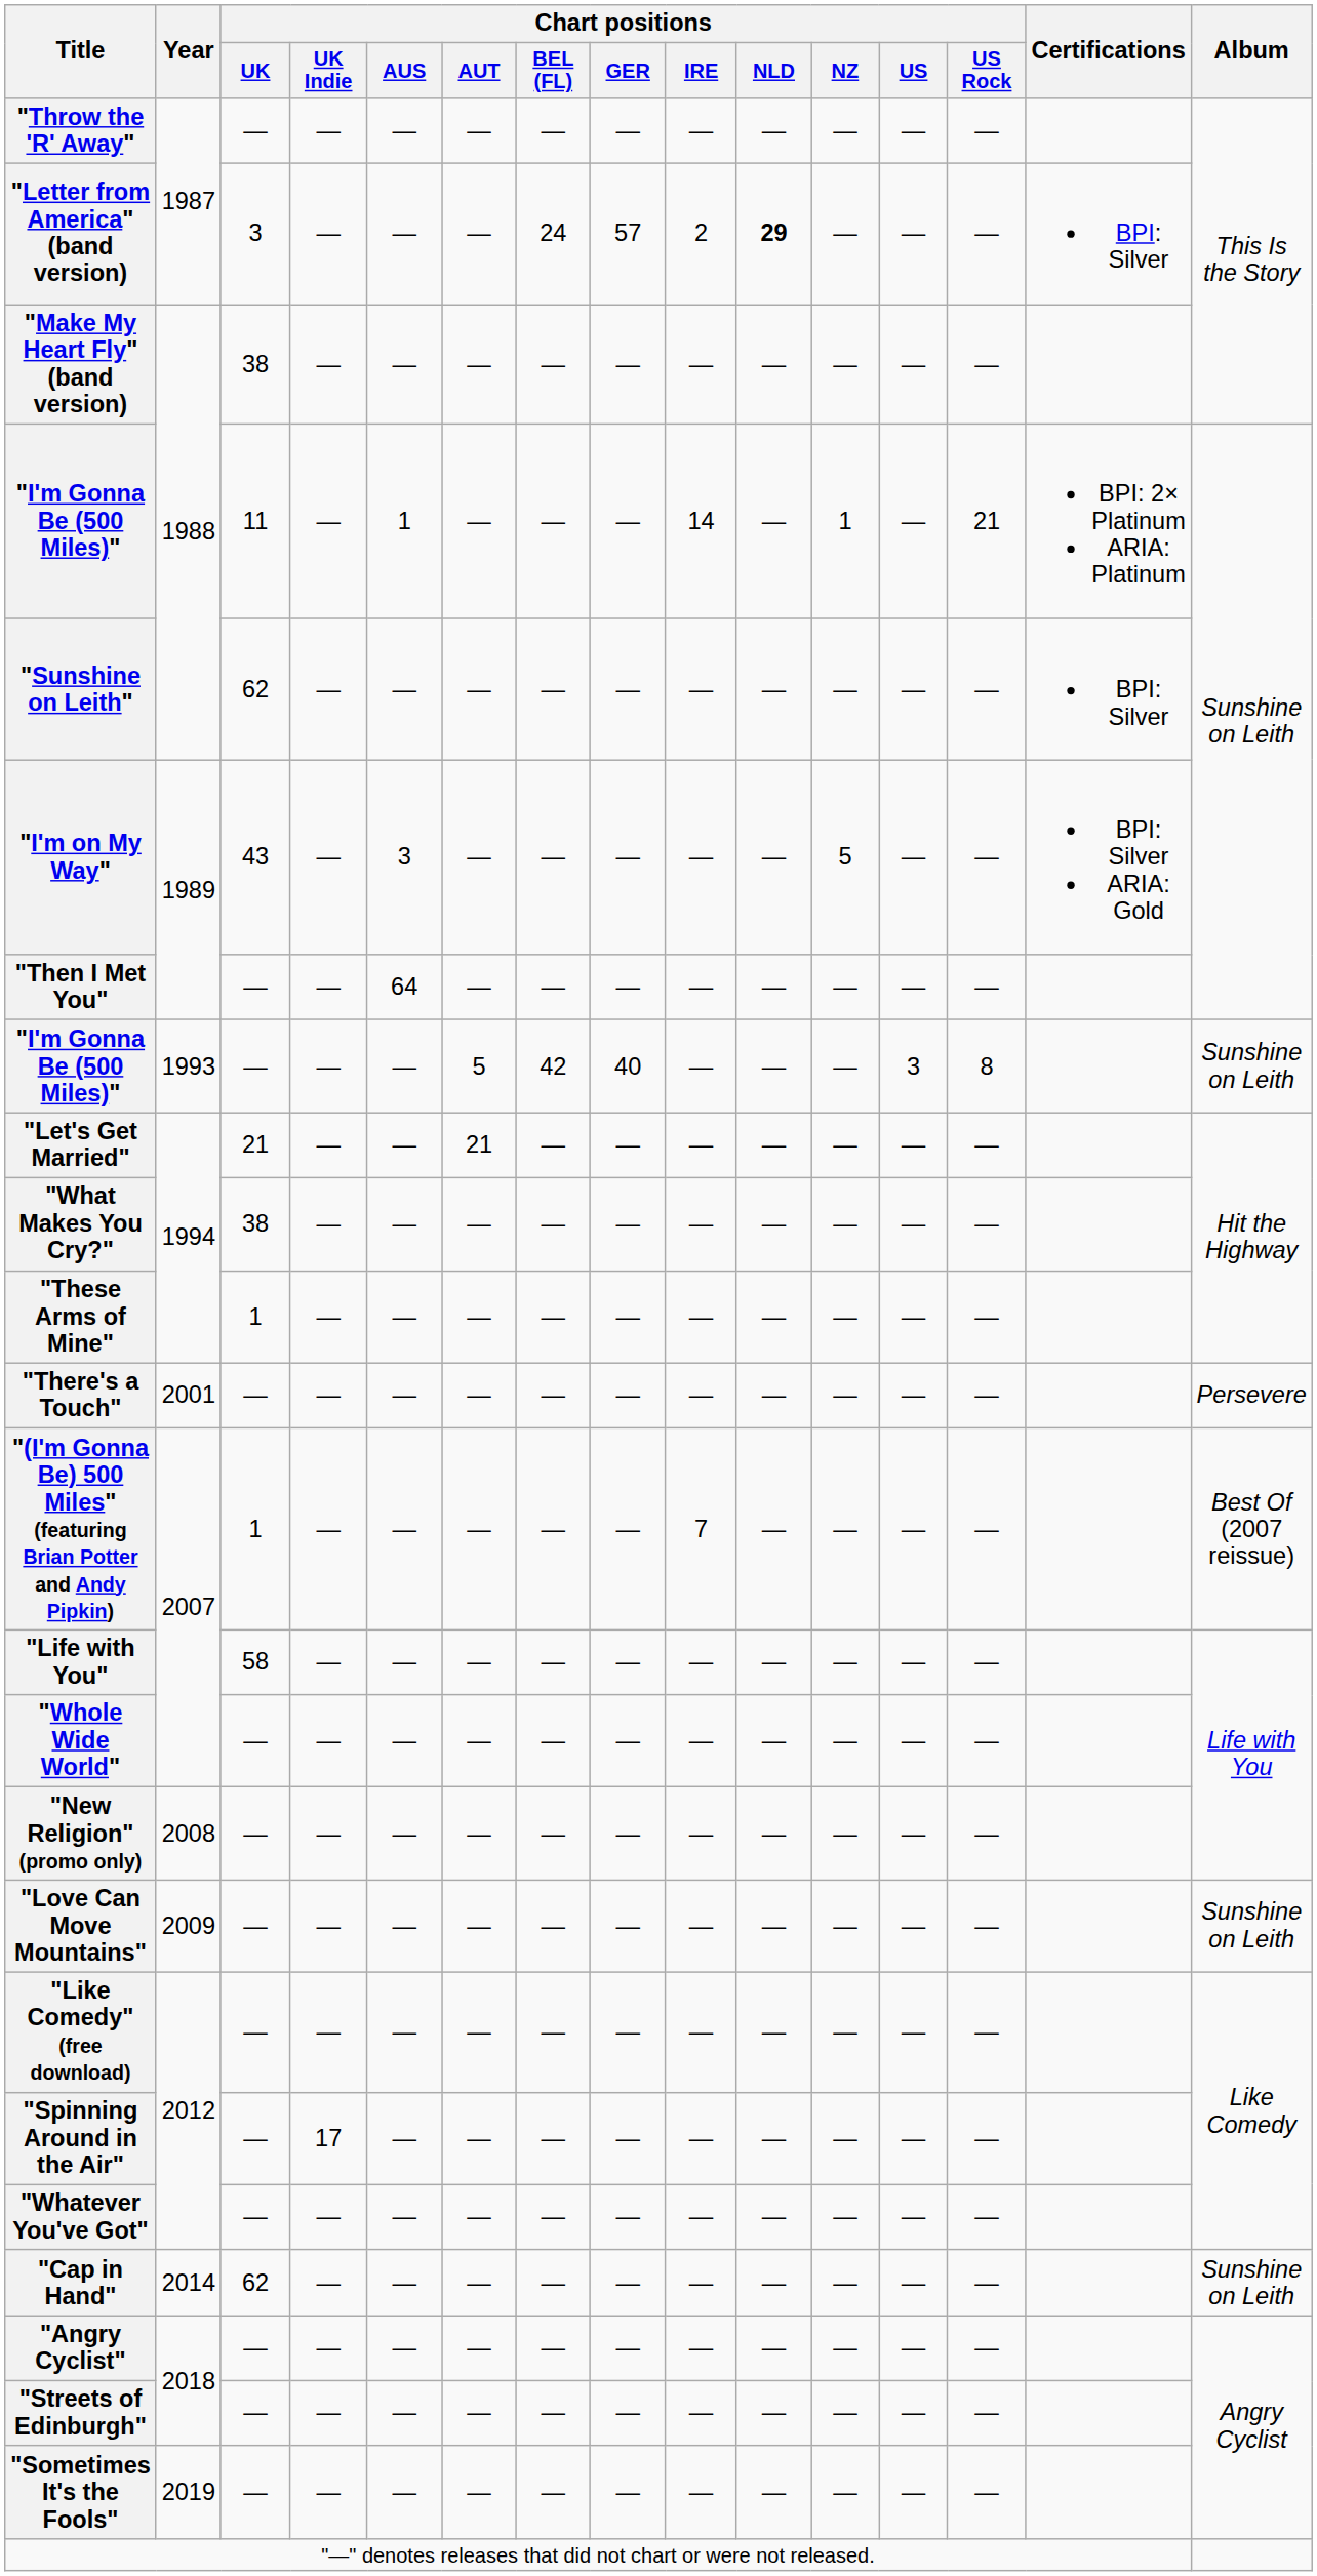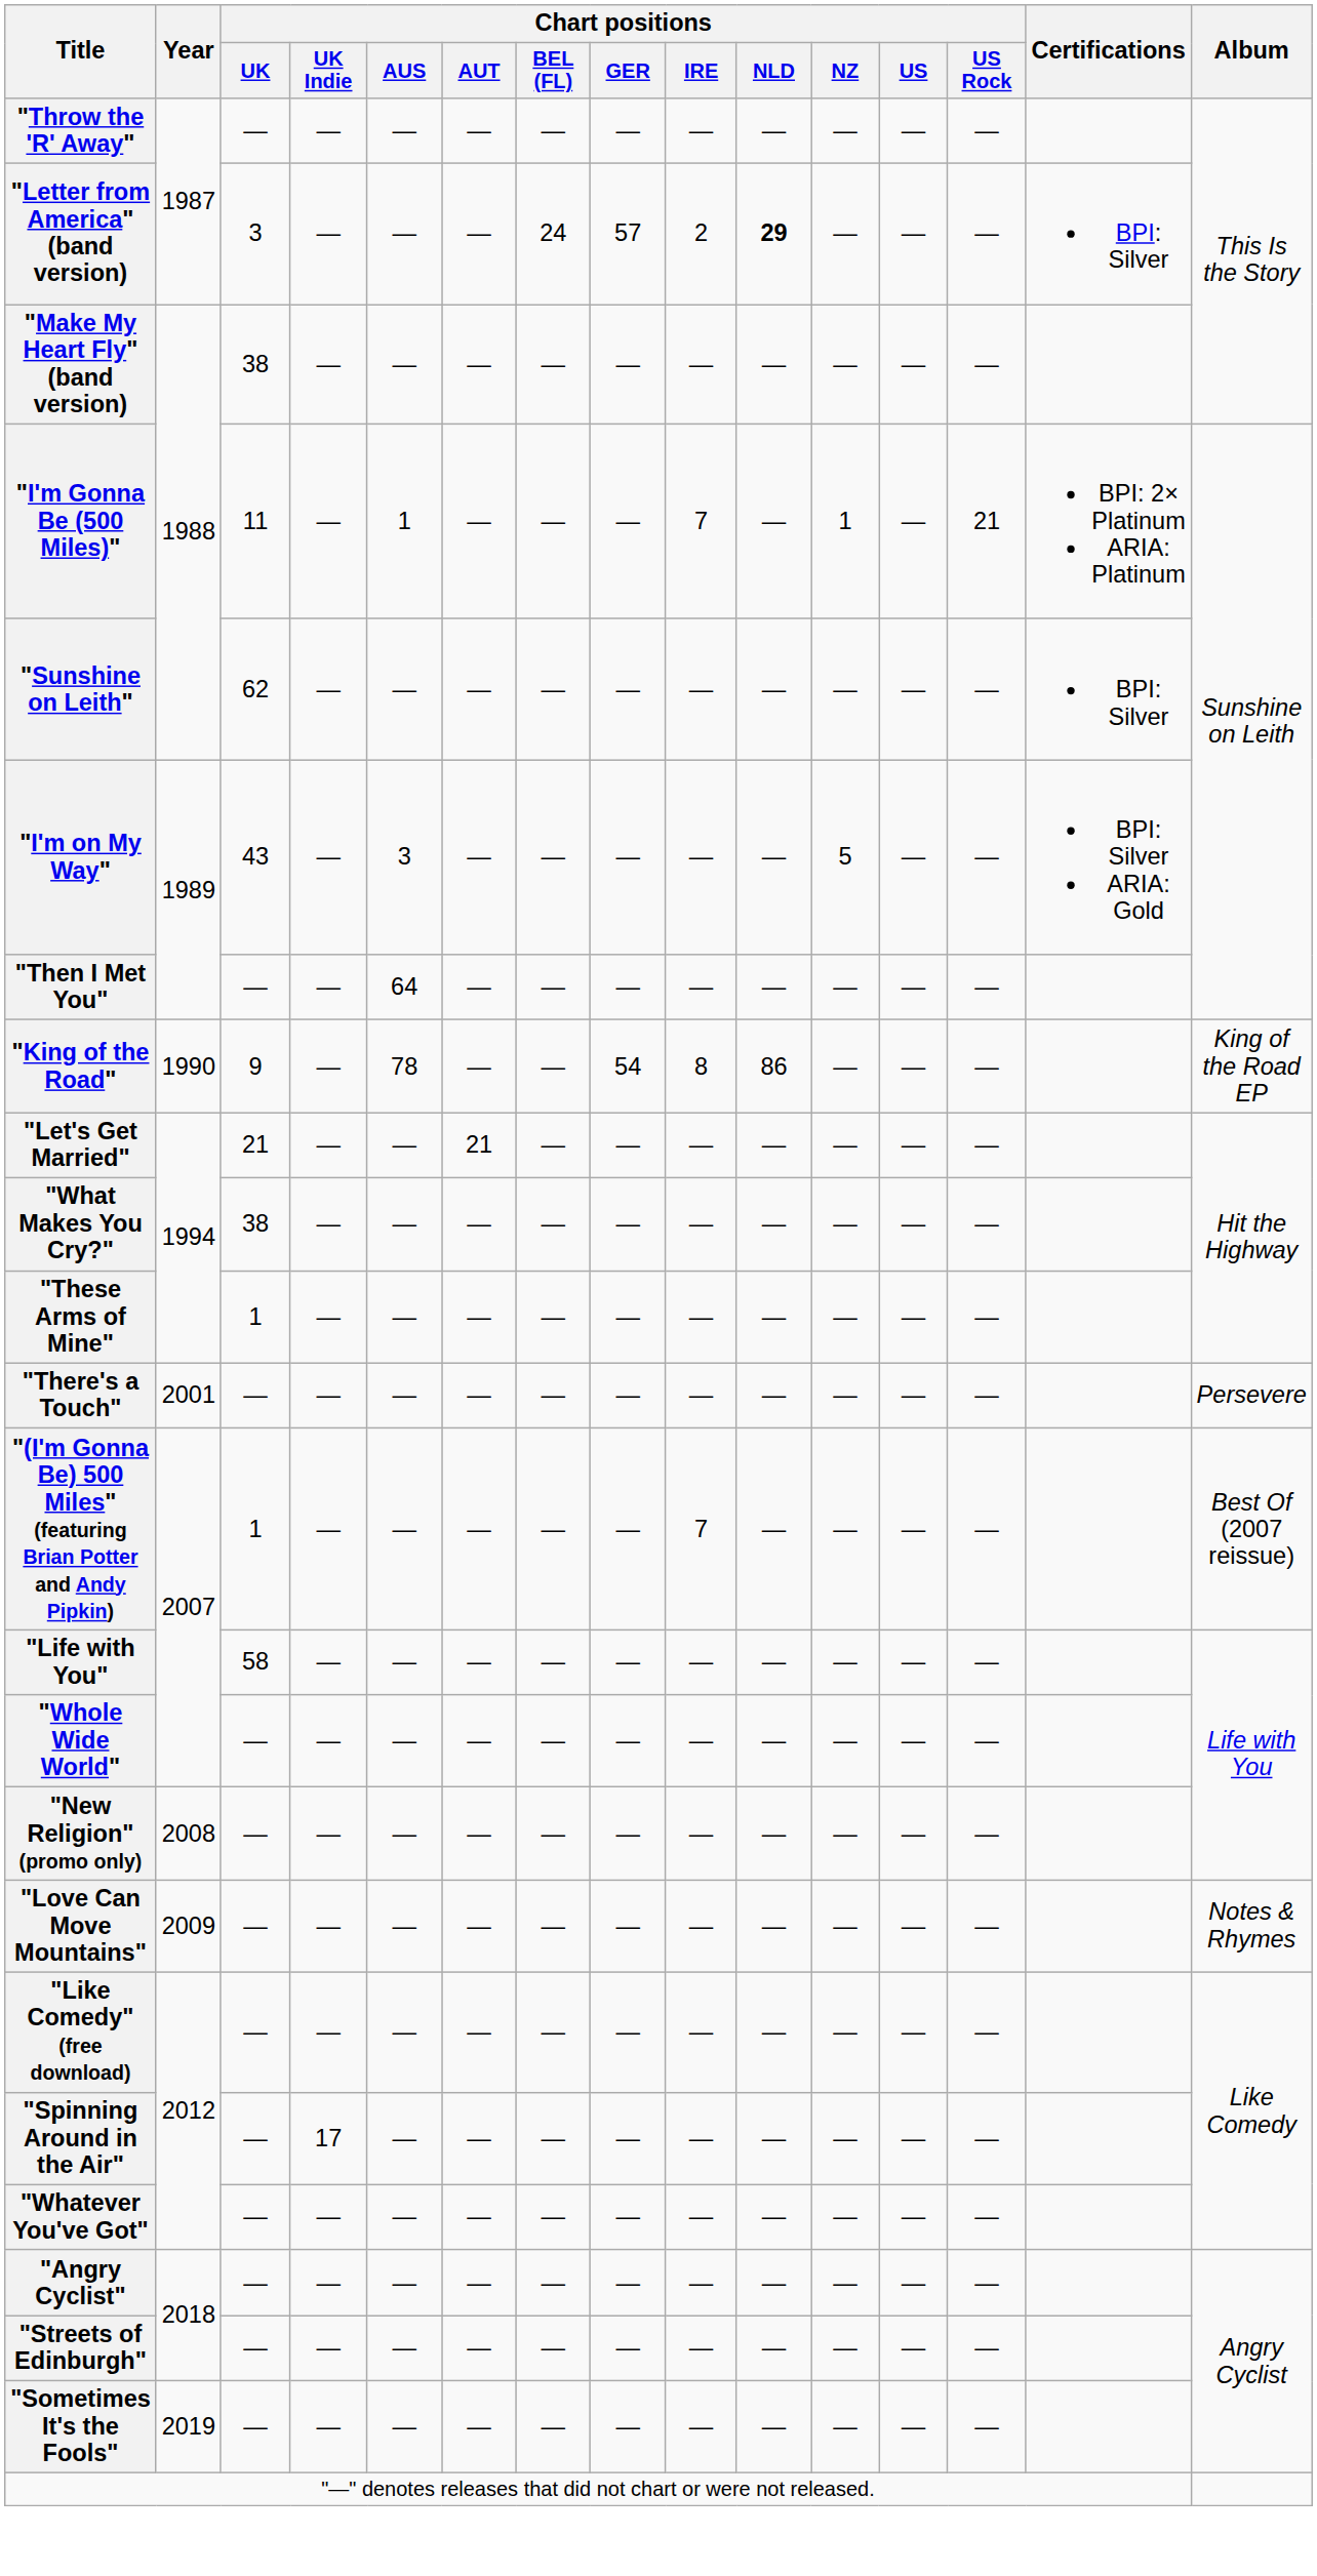 <table class="wikitable plainrowheaders" style="text-align:center">
 <tr>
 <th scope="col" rowspan="2">Title</th>
 <th scope="col" rowspan="2">Year</th>
 <th scope="col" colspan="11">Chart positions</th>
 <th scope="col" rowspan="2">Certifications</th>
 <th scope="col" rowspan="2">Album</th>
 </tr>
 <tr>
 <th style="width:4em;font-size:85%"><a href='#'>UK</a><br></th>
 <th style="width:4em;font-size:85%"><a href='#'>UK Indie</a><br></th>
 <th style="width:4em;font-size:85%"><a href='#'>AUS</a><br></th>
 <th style="width:4em;font-size:85%"><a href='#'>AUT</a><br></th>
 <th style="width:4em;font-size:85%"><a href='#'>BEL<br>(FL)</a><br></th>
 <th style="width:4em;font-size:85%"><a href='#'>GER</a><br></th>
 <th style="width:4em;font-size:85%"><a href='#'>IRE</a><br></th>
 <th style="width:4em;font-size:85%"><a href='#'>NLD</a><br></th>
 <th style="width:4em;font-size:85%"><a href='#'>NZ</a><br></th>
 <th style="width:4em;font-size:85%"><a href='#'>US</a><br></th>
 <th style="width:4em;font-size:85%"><a href='#'>US<br>Rock</a><br></th>
 </tr>
 <tr>
 <th scope="row">"<a href='#'>Throw the 'R' Away</a>"</th>
 <td rowspan="2">1987</td>
 <td>—</td>
 <td>—</td>
 <td>—</td>
 <td>—</td>
 <td>—</td>
 <td>—</td>
 <td>—</td>
 <td>—</td>
 <td>—</td>
 <td>—</td>
 <td>—</td>
 <td></td>
 <td rowspan="3"><em>This Is the Story</em></td>
 </tr>
 <tr>
 <th scope="row">"<a href='#'>Letter from America</a>" (band version)</th>
 <td>3</td>
 <td>—</td>
 <td>—</td>
 <td>—</td>
 <td>24</td>
 <td>57</td>
 <td>2</td>
 <td><strong>29</strong></td>
 <td>—</td>
 <td>—</td>
 <td>—</td>
 <td><br><ul><li><a href='#'>BPI</a>: Silver</li></ul></td>
 </tr>
 <tr>
 <th scope="row">"<a href='#'>Make My Heart Fly</a>" (band version)</th>
 <td rowspan="3">1988</td>
 <td>38</td>
 <td>—</td>
 <td>—</td>
 <td>—</td>
 <td>—</td>
 <td>—</td>
 <td>—</td>
 <td>—</td>
 <td>—</td>
 <td>—</td>
 <td>—</td>
 <td></td>
 </tr>
 <tr>
 <th scope="row">"<a href='#'>I'm Gonna Be (500 Miles)</a>"</th>
 <td>11</td>
 <td>—</td>
 <td>1</td>
 <td>—</td>
 <td>—</td>
 <td>—</td>
-<td>14</td>
+<td>7</td>
 <td>—</td>
 <td>1</td>
 <td>—</td>
 <td>21</td>
 <td><br><ul><li>BPI: 2× Platinum</li><li>ARIA: Platinum</li></ul></td>
 <td rowspan="4"><em>Sunshine on Leith</em></td>
 </tr>
 <tr>
 <th scope="row">"<a href='#'>Sunshine on Leith</a>"</th>
 <td>62</td>
 <td>—</td>
 <td>—</td>
 <td>—</td>
 <td>—</td>
 <td>—</td>
 <td>—</td>
 <td>—</td>
 <td>—</td>
 <td>—</td>
 <td>—</td>
 <td><br><ul><li>BPI: Silver</li></ul></td>
 </tr>
 <tr>
 <th scope="row">"<a href='#'>I'm on My Way</a>"</th>
 <td rowspan="2">1989</td>
 <td>43</td>
 <td>—</td>
 <td>3</td>
 <td>—</td>
 <td>—</td>
 <td>—</td>
 <td>—</td>
 <td>—</td>
 <td>5</td>
 <td>—</td>
 <td>—</td>
 <td><br><ul><li>BPI: Silver</li><li>ARIA: Gold</li></ul></td>
 </tr>
 <tr>
 <th scope="row">"Then I Met You"</th>
 <td>—</td>
 <td>—</td>
 <td>64</td>
 <td>—</td>
 <td>—</td>
 <td>—</td>
 <td>—</td>
 <td>—</td>
 <td>—</td>
 <td>—</td>
 <td>—</td>
 <td></td>
 </tr>
 <tr>
-<th scope="row">"<a href='#'>I'm Gonna Be (500 Miles)</a>"</th>
-<td>1993</td>
+<th scope="row">"<a href='#'>King of the Road</a>"</th>
+<td>1990</td>
+<td>9</td>
+<td>—</td>
+<td>78</td>
+<td>—</td>
+<td>—</td>
+<td>54</td>
+<td>8</td>
+<td>86</td>
 <td>—</td>
 <td>—</td>
 <td>—</td>
-<td>5</td>
-<td>42</td>
-<td>40</td>
-<td>—</td>
-<td>—</td>
-<td>—</td>
-<td>3</td>
-<td>8</td>
 <td></td>
-<td><em>Sunshine on Leith</em></td>
+<td><em>King of the Road EP</em></td>
 </tr>
 <tr>
 <th scope="row">"Let's Get Married"</th>
 <td rowspan="3">1994</td>
 <td>21</td>
 <td>—</td>
 <td>—</td>
 <td>21</td>
 <td>—</td>
 <td>—</td>
 <td>—</td>
 <td>—</td>
 <td>—</td>
 <td>—</td>
 <td>—</td>
 <td></td>
 <td rowspan="3"><em>Hit the Highway</em></td>
 </tr>
 <tr>
 <th scope="row">"What Makes You Cry?"</th>
 <td>38</td>
 <td>—</td>
 <td>—</td>
 <td>—</td>
 <td>—</td>
 <td>—</td>
 <td>—</td>
 <td>—</td>
 <td>—</td>
 <td>—</td>
 <td>—</td>
 <td></td>
 </tr>
 <tr>
 <th scope="row">"These Arms of Mine"</th>
 <td>1</td>
 <td>—</td>
 <td>—</td>
 <td>—</td>
 <td>—</td>
 <td>—</td>
 <td>—</td>
 <td>—</td>
 <td>—</td>
 <td>—</td>
 <td>—</td>
 <td></td>
 </tr>
 <tr>
 <th scope="row">"There's a Touch"</th>
 <td>2001</td>
 <td>—</td>
 <td>—</td>
 <td>—</td>
 <td>—</td>
 <td>—</td>
 <td>—</td>
 <td>—</td>
 <td>—</td>
 <td>—</td>
 <td>—</td>
 <td>—</td>
 <td></td>
 <td><em>Persevere</em></td>
 </tr>
 <tr>
 <th scope="row">"<a href='#'>(I'm Gonna Be) 500 Miles</a>" <br><small>(featuring <a href='#'>Brian Potter</a> and <a href='#'>Andy Pipkin</a>)</small></th>
 <td rowspan="3">2007</td>
 <td>1</td>
 <td>—</td>
 <td>—</td>
 <td>—</td>
 <td>—</td>
 <td>—</td>
 <td>7</td>
 <td>—</td>
 <td>—</td>
 <td>—</td>
 <td>—</td>
 <td></td>
 <td><em>Best Of</em> (2007 reissue)</td>
 </tr>
 <tr>
 <th scope="row">"Life with You"</th>
 <td>58</td>
 <td>—</td>
 <td>—</td>
 <td>—</td>
 <td>—</td>
 <td>—</td>
 <td>—</td>
 <td>—</td>
 <td>—</td>
 <td>—</td>
 <td>—</td>
 <td></td>
 <td rowspan="3"><em><a href='#'>Life with You</a></em></td>
 </tr>
 <tr>
 <th scope="row">"<a href='#'>Whole Wide World</a>"</th>
 <td>—</td>
 <td>—</td>
 <td>—</td>
 <td>—</td>
 <td>—</td>
 <td>—</td>
 <td>—</td>
 <td>—</td>
 <td>—</td>
 <td>—</td>
 <td>—</td>
 <td></td>
 </tr>
 <tr>
 <th scope="row">"New Religion" <small>(promo only)</small></th>
 <td>2008</td>
 <td>—</td>
 <td>—</td>
 <td>—</td>
 <td>—</td>
 <td>—</td>
 <td>—</td>
 <td>—</td>
 <td>—</td>
 <td>—</td>
 <td>—</td>
 <td>—</td>
 <td></td>
 </tr>
 <tr>
 <th scope="row">"Love Can Move Mountains"</th>
 <td>2009</td>
 <td>—</td>
 <td>—</td>
 <td>—</td>
 <td>—</td>
 <td>—</td>
 <td>—</td>
 <td>—</td>
 <td>—</td>
 <td>—</td>
 <td>—</td>
 <td>—</td>
 <td></td>
-<td><em>Sunshine on Leith</em></td>
+<td><em>Notes & Rhymes</em></td>
 </tr>
 <tr>
 <th scope="row">"Like Comedy" <small>(free download)</small></th>
 <td rowspan="3">2012</td>
 <td>—</td>
 <td>—</td>
 <td>—</td>
 <td>—</td>
 <td>—</td>
 <td>—</td>
 <td>—</td>
 <td>—</td>
 <td>—</td>
 <td>—</td>
 <td>—</td>
 <td></td>
 <td rowspan="3"><em>Like Comedy</em></td>
 </tr>
 <tr>
 <th scope="row">"Spinning Around in the Air"</th>
 <td>—</td>
 <td>17</td>
 <td>—</td>
 <td>—</td>
 <td>—</td>
 <td>—</td>
 <td>—</td>
 <td>—</td>
 <td>—</td>
 <td>—</td>
 <td>—</td>
 <td></td>
 </tr>
 <tr>
 <th scope="row">"Whatever You've Got"</th>
 <td>—</td>
 <td>—</td>
 <td>—</td>
 <td>—</td>
 <td>—</td>
 <td>—</td>
 <td>—</td>
 <td>—</td>
 <td>—</td>
 <td>—</td>
 <td>—</td>
 <td></td>
-</tr>
-<tr>
-<th scope="row">"Cap in Hand"</th>
-<td>2014</td>
-<td>62</td>
-<td>—</td>
-<td>—</td>
-<td>—</td>
-<td>—</td>
-<td>—</td>
-<td>—</td>
-<td>—</td>
-<td>—</td>
-<td>—</td>
-<td>—</td>
-<td></td>
-<td><em>Sunshine on Leith</em></td>
 </tr>
 <tr>
 <th scope="row">"Angry Cyclist"</th>
 <td rowspan="2">2018</td>
 <td>—</td>
 <td>—</td>
 <td>—</td>
 <td>—</td>
 <td>—</td>
 <td>—</td>
 <td>—</td>
 <td>—</td>
 <td>—</td>
 <td>—</td>
 <td>—</td>
 <td></td>
 <td rowspan="3"><em>Angry Cyclist</em></td>
 </tr>
 <tr>
 <th scope="row">"Streets of Edinburgh"</th>
 <td>—</td>
 <td>—</td>
 <td>—</td>
 <td>—</td>
 <td>—</td>
 <td>—</td>
 <td>—</td>
 <td>—</td>
 <td>—</td>
 <td>—</td>
 <td>—</td>
 <td></td>
 </tr>
 <tr>
 <th scope="row">"Sometimes It's the Fools"</th>
 <td>2019</td>
 <td>—</td>
 <td>—</td>
 <td>—</td>
 <td>—</td>
 <td>—</td>
 <td>—</td>
 <td>—</td>
 <td>—</td>
 <td>—</td>
 <td>—</td>
 <td>—</td>
 <td></td>
 </tr>
 <tr>
 <td colspan="14" style="font-size:85%">"—" denotes releases that did not chart or were not released.</td>
 </tr>
 </table>
